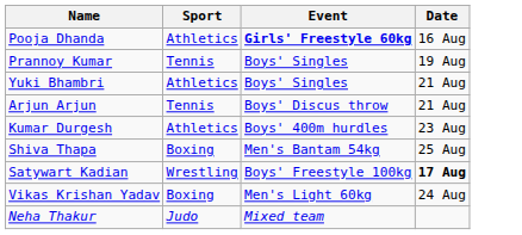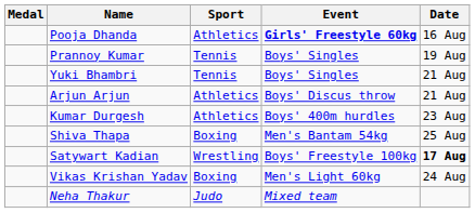 <table class="wikitable sortable" style="font-size:90%">
 <tr>
+<th>Medal</th>
 <th>Name</th>
 <th>Sport</th>
 <th>Event</th>
 <th>Date</th>
 </tr>
 <tr>
+<td></td>
 <td><a href='#'>Pooja Dhanda</a></td>
 <td><a href='#'>Athletics</a></td>
 <td><strong><a href='#'>Girls' Freestyle 60kg</a></strong></td>
 <td>16 Aug</td>
 </tr>
 <tr>
+<td></td>
 <td><a href='#'>Prannoy Kumar</a></td>
 <td><a href='#'>Tennis</a></td>
 <td><a href='#'>Boys' Singles</a></td>
 <td>19 Aug</td>
 </tr>
 <tr>
+<td></td>
 <td><a href='#'>Yuki Bhambri</a></td>
-<td><a href='#'>Athletics</a></td>
+<td><a href='#'>Tennis</a></td>
 <td><a href='#'>Boys' Singles</a></td>
 <td>21 Aug</td>
 </tr>
 <tr>
+<td></td>
 <td><a href='#'>Arjun Arjun</a></td>
-<td><a href='#'>Tennis</a></td>
+<td><a href='#'>Athletics</a></td>
 <td><a href='#'>Boys' Discus throw</a></td>
 <td>21 Aug</td>
 </tr>
 <tr>
+<td></td>
 <td><a href='#'>Kumar Durgesh</a></td>
 <td><a href='#'>Athletics</a></td>
 <td><a href='#'>Boys' 400m hurdles</a></td>
 <td>23 Aug</td>
 </tr>
 <tr>
+<td></td>
 <td><a href='#'>Shiva Thapa</a></td>
 <td><a href='#'>Boxing</a></td>
 <td><a href='#'>Men's Bantam 54kg</a></td>
 <td>25 Aug</td>
 </tr>
 <tr>
+<td></td>
 <td><a href='#'>Satywart Kadian</a></td>
 <td><a href='#'>Wrestling</a></td>
 <td><a href='#'>Boys' Freestyle 100kg</a></td>
 <td><strong>17 Aug</strong></td>
 </tr>
 <tr>
+<td></td>
 <td><a href='#'>Vikas Krishan Yadav</a></td>
 <td><a href='#'>Boxing</a></td>
 <td><a href='#'>Men's Light 60kg</a></td>
 <td>24 Aug</td>
 </tr>
 <tr>
+<td><em></em></td>
 <td><em><a href='#'>Neha Thakur</a></em></td>
 <td><em><a href='#'>Judo</a></em></td>
 <td><em><a href='#'>Mixed team</a></em></td>
 <td><em></em></td>
 </tr>
 </table>
